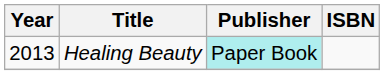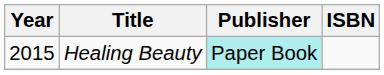 <table class="wikitable sortable">
 <tr>
 <th>Year</th>
 <th>Title</th>
 <th>Publisher</th>
 <th>ISBN</th>
 </tr>
 <tr>
-<td>2013</td>
+<td>2015</td>
 <td> <em>Healing Beauty</em></td>
 <td style="background: paleturquoise;">Paper Book</td>
 <td></td>
 </tr>
 <tr>
 </tr>
 </table>
